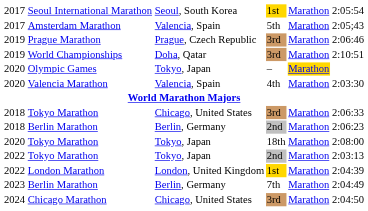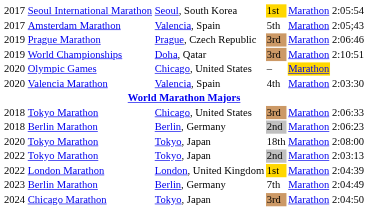 <table>
 <tr>
 <td>2017</td>
 <td><a href='#'>Seoul International Marathon</a></td>
 <td><a href='#'>Seoul</a>, South Korea</td>
 <td bgcolor=gold>1st</td>
 <td><a href='#'>Marathon</a></td>
 <td>2:05:54</td>
 </tr>
 <tr>
 <td>2017</td>
 <td><a href='#'>Amsterdam Marathon</a></td>
 <td><a href='#'>Valencia</a>, Spain</td>
 <td>5th</td>
 <td><a href='#'>Marathon</a></td>
 <td>2:05;43</td>
 </tr>
 <tr>
 <td>2019</td>
 <td><a href='#'>Prague Marathon</a></td>
 <td><a href='#'>Prague</a>, Czech Republic</td>
 <td bgcolor=cc9966>3rd</td>
 <td><a href='#'>Marathon</a></td>
 <td>2:06:46</td>
 </tr>
 <tr>
 <td>2019</td>
 <td><a href='#'>World Championships</a></td>
 <td><a href='#'>Doha</a>, Qatar</td>
 <td bgcolor=cc9966>3rd</td>
 <td><a href='#'>Marathon</a></td>
 <td>2:10:51</td>
 </tr>
 <tr>
 <td>2020</td>
 <td><a href='#'>Olympic Games</a></td>
-<td><a href='#'>Tokyo</a>, Japan</td>
+<td><a href='#'>Chicago</a>, United States</td>
 <td>–</td>
 <td style="background: gold;"><a href='#'>Marathon</a></td>
 <td></td>
 </tr>
 <tr>
 <td>2020</td>
 <td><a href='#'>Valencia Marathon</a></td>
 <td><a href='#'>Valencia</a>, Spain</td>
 <td>4th</td>
 <td><a href='#'>Marathon</a></td>
 <td>2:03:30</td>
 </tr>
 <tr>
 <th colspan=6><a href='#'>World Marathon Majors</a></th>
 </tr>
 <tr>
 <td>2018</td>
 <td><a href='#'>Tokyo Marathon</a></td>
 <td><a href='#'>Chicago</a>, United States</td>
 <td bgcolor=cc9966>3rd</td>
 <td><a href='#'>Marathon</a></td>
 <td>2:06:33</td>
 </tr>
 <tr>
 <td>2018</td>
 <td><a href='#'>Berlin Marathon</a></td>
 <td><a href='#'>Berlin</a>, Germany</td>
 <td bgcolor=silver>2nd</td>
 <td><a href='#'>Marathon</a></td>
 <td>2:06:23</td>
 </tr>
 <tr>
 <td>2020</td>
 <td><a href='#'>Tokyo Marathon</a></td>
 <td><a href='#'>Tokyo</a>, Japan</td>
 <td>18th</td>
 <td><a href='#'>Marathon</a></td>
 <td>2:08:00</td>
 </tr>
 <tr>
 <td>2022</td>
 <td><a href='#'>Tokyo Marathon</a></td>
 <td><a href='#'>Tokyo</a>, Japan</td>
 <td bgcolor=silver>2nd</td>
 <td><a href='#'>Marathon</a></td>
 <td>2:03:13</td>
 </tr>
 <tr>
 <td>2022</td>
 <td><a href='#'>London Marathon</a></td>
 <td><a href='#'>London</a>, United Kingdom</td>
 <td bgcolor=gold>1st</td>
 <td><a href='#'>Marathon</a></td>
 <td>2:04:39</td>
 </tr>
 <tr>
 <td>2023</td>
 <td><a href='#'>Berlin Marathon</a></td>
 <td><a href='#'>Berlin</a>, Germany</td>
 <td>7th</td>
 <td><a href='#'>Marathon</a></td>
 <td>2:04:49</td>
 </tr>
 <tr>
 <td>2024</td>
 <td><a href='#'>Chicago Marathon</a></td>
-<td><a href='#'>Chicago</a>, United States</td>
+<td><a href='#'>Tokyo</a>, Japan</td>
 <td bgcolor=cc9966>3rd</td>
 <td><a href='#'>Marathon</a></td>
 <td>2:04:50</td>
 </tr>
 </table>
